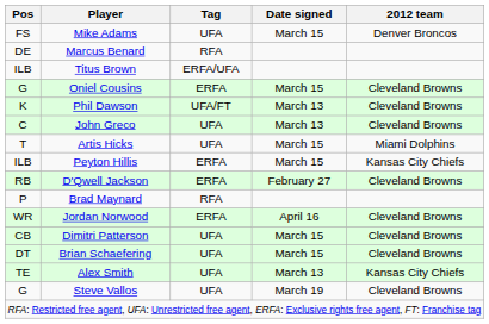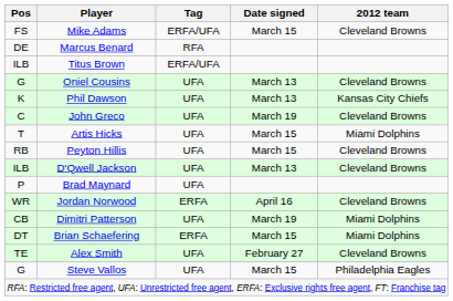 <table class="sortable wikitable">
 <tr>
 <th>Pos</th>
 <th>Player</th>
 <th>Tag</th>
 <th>Date signed</th>
 <th>2012 team</th>
 </tr>
 <tr style="text-align:center;">
 <td>FS</td>
 <td><a href='#'>Mike Adams</a></td>
-<td>UFA</td>
+<td>ERFA/UFA</td>
 <td>March 15</td>
-<td>Denver Broncos</td>
+<td>Cleveland Browns</td>
 </tr>
 <tr style="text-align:center;">
 <td>DE</td>
 <td><a href='#'>Marcus Benard</a></td>
 <td>RFA</td>
 <td></td>
 <td></td>
 </tr>
 <tr style="text-align:center;">
 <td>ILB</td>
 <td><a href='#'>Titus Brown</a></td>
 <td>ERFA/UFA</td>
 <td></td>
 <td></td>
 </tr>
 <tr style="text-align:center;"  bgcolor="#ddffdd">
 <td>G</td>
 <td><a href='#'>Oniel Cousins</a></td>
-<td>ERFA</td>
-<td>March 15</td>
+<td>UFA</td>
+<td>March 13</td>
 <td>Cleveland Browns</td>
 </tr>
 <tr style="text-align:center;" bgcolor="#ddffdd">
 <td>K</td>
 <td><a href='#'>Phil Dawson</a></td>
-<td>UFA/FT</td>
+<td>UFA</td>
 <td>March 13</td>
-<td>Cleveland Browns</td>
+<td>Kansas City Chiefs</td>
 </tr>
 <tr style="text-align:center;" bgcolor="#ddffdd">
 <td>C</td>
 <td><a href='#'>John Greco</a></td>
 <td>UFA</td>
-<td>March 13</td>
+<td>March 19</td>
 <td>Cleveland Browns</td>
 </tr>
 <tr style="text-align:center;">
 <td>T</td>
 <td><a href='#'>Artis Hicks</a></td>
 <td>UFA</td>
 <td>March 15</td>
 <td>Miami Dolphins</td>
 </tr>
 <tr style="text-align:center;">
-<td>ILB</td>
+<td>RB</td>
 <td><a href='#'>Peyton Hillis</a></td>
-<td>ERFA</td>
+<td>UFA</td>
 <td>March 15</td>
-<td>Kansas City Chiefs</td>
+<td>Cleveland Browns</td>
 </tr>
 <tr style="text-align:center;" bgcolor="#ddffdd">
-<td>RB</td>
+<td>ILB</td>
 <td><a href='#'>D'Qwell Jackson</a></td>
-<td>ERFA</td>
-<td>February 27</td>
+<td>UFA</td>
+<td>March 13</td>
 <td>Cleveland Browns</td>
 </tr>
 <tr style="text-align:center;">
 <td>P</td>
 <td><a href='#'>Brad Maynard</a></td>
-<td>RFA</td>
+<td>UFA</td>
 <td></td>
 <td></td>
 </tr>
 <tr style="text-align:center;"  bgcolor="#ddffdd">
 <td>WR</td>
 <td><a href='#'>Jordan Norwood</a></td>
 <td>ERFA</td>
 <td>April 16</td>
 <td>Cleveland Browns</td>
 </tr>
 <tr style="text-align:center;"  bgcolor="#ddffdd">
 <td>CB</td>
 <td><a href='#'>Dimitri Patterson</a></td>
 <td>UFA</td>
-<td>March 15</td>
-<td>Cleveland Browns</td>
+<td>March 19</td>
+<td>Miami Dolphins</td>
 </tr>
 <tr style="text-align:center;" bgcolor="#ddffdd">
 <td>DT</td>
 <td><a href='#'>Brian Schaefering</a></td>
-<td>UFA</td>
+<td>ERFA</td>
 <td>March 15</td>
-<td>Cleveland Browns</td>
+<td>Miami Dolphins</td>
 </tr>
 <tr style="text-align:center;" bgcolor="#ddffdd">
 <td>TE</td>
 <td><a href='#'>Alex Smith</a></td>
 <td>UFA</td>
-<td>March 13</td>
-<td>Kansas City Chiefs</td>
+<td>February 27</td>
+<td>Cleveland Browns</td>
 </tr>
 <tr style="text-align:center;">
 <td>G</td>
 <td><a href='#'>Steve Vallos</a></td>
 <td>UFA</td>
-<td>March 19</td>
-<td>Cleveland Browns</td>
+<td>March 15</td>
+<td>Philadelphia Eagles</td>
 </tr>
 <tr>
 <td colspan="6"><small><em>RFA</em>: <a href='#'>Restricted free agent</a>, <em>UFA</em>: <a href='#'>Unrestricted free agent</a>, <em>ERFA</em>: <a href='#'>Exclusive rights free agent</a>, <em>FT</em>: <a href='#'>Franchise tag</a></small></td>
 </tr>
 </table>
